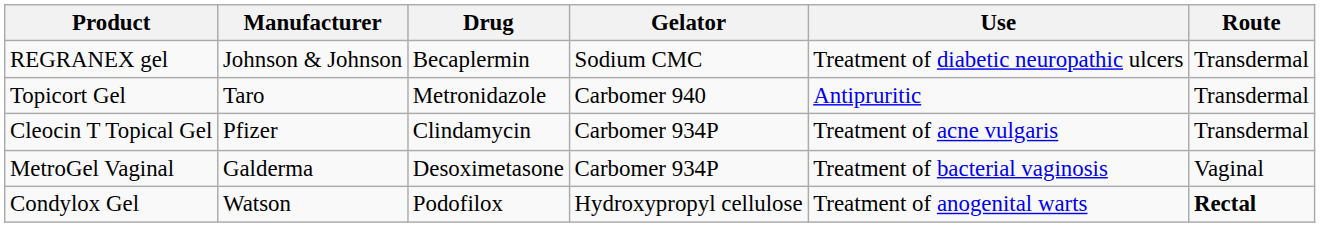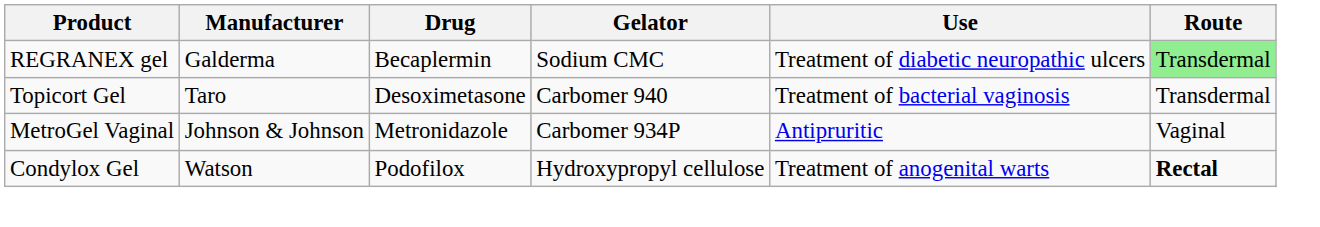 <table class="wikitable">
 <tr>
 <th>Product</th>
 <th>Manufacturer</th>
 <th>Drug</th>
 <th>Gelator</th>
 <th>Use</th>
 <th>Route</th>
 </tr>
 <tr>
 <td>REGRANEX gel</td>
-<td>Johnson & Johnson</td>
+<td>Galderma</td>
 <td>Becaplermin</td>
 <td>Sodium CMC</td>
 <td>Treatment of <a href='#'>diabetic neuropathic</a> ulcers</td>
-<td>Transdermal</td>
+<td style="background: lightgreen;">Transdermal</td>
 </tr>
 <tr>
 <td>Topicort Gel</td>
 <td>Taro</td>
-<td>Metronidazole</td>
+<td>Desoximetasone</td>
 <td>Carbomer 940</td>
-<td><a href='#'>Antipruritic</a></td>
-<td>Transdermal</td>
-</tr>
-<tr>
-<td>Cleocin T Topical Gel</td>
-<td>Pfizer</td>
-<td>Clindamycin</td>
-<td>Carbomer 934P</td>
-<td>Treatment of <a href='#'>acne vulgaris</a></td>
+<td>Treatment of <a href='#'>bacterial vaginosis</a></td>
 <td>Transdermal</td>
 </tr>
 <tr>
 <td>MetroGel Vaginal</td>
-<td>Galderma</td>
-<td>Desoximetasone</td>
+<td>Johnson & Johnson</td>
+<td>Metronidazole</td>
 <td>Carbomer 934P</td>
-<td>Treatment of <a href='#'>bacterial vaginosis</a></td>
+<td><a href='#'>Antipruritic</a></td>
 <td>Vaginal</td>
 </tr>
 <tr>
 <td>Condylox Gel</td>
 <td>Watson</td>
 <td>Podofilox</td>
 <td>Hydroxypropyl cellulose</td>
 <td>Treatment of <a href='#'>anogenital warts</a></td>
 <td><strong>Rectal</strong></td>
 </tr>
 </table>
